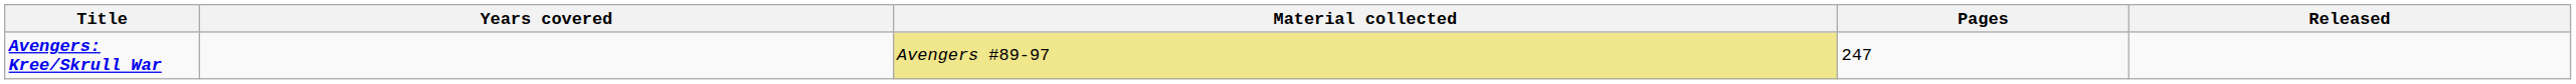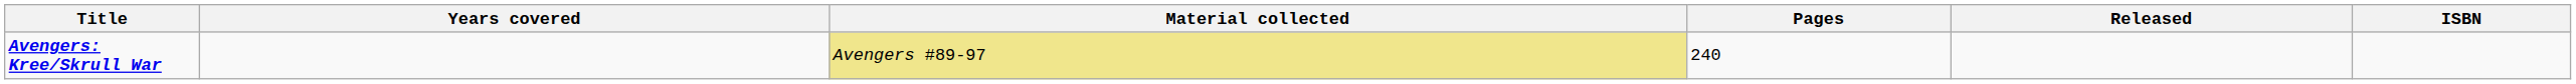 <table class="wikitable sortable" width=99%>
 <tr>
 <th style="width: 11em;'">Title</th>
 <th>Years covered</th>
 <th>Material collected</th>
 <th>Pages</th>
 <th>Released</th>
+<th class="unsortable">ISBN</th>
 </tr>
 <tr>
 <td><strong><em><a href='#'>Avengers: Kree/Skrull War</a></em></strong></td>
 <td></td>
 <td style="background: khaki;"><em>Avengers</em> #89-97</td>
-<td>247</td>
+<td>240</td>
+<td></td>
 <td></td>
 </tr>
 </table>
